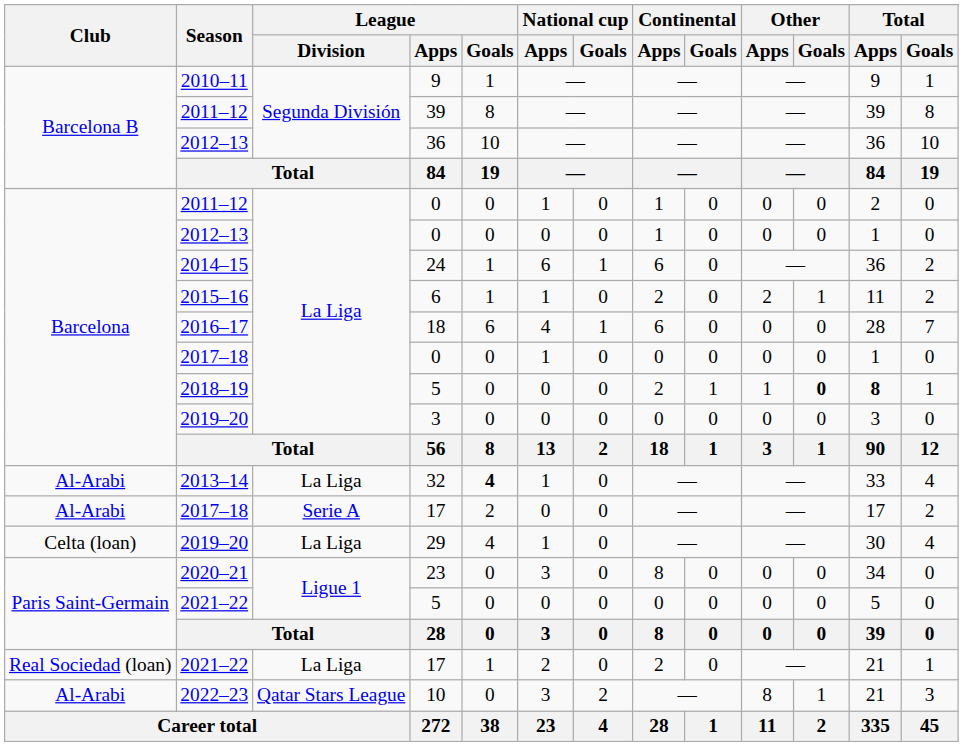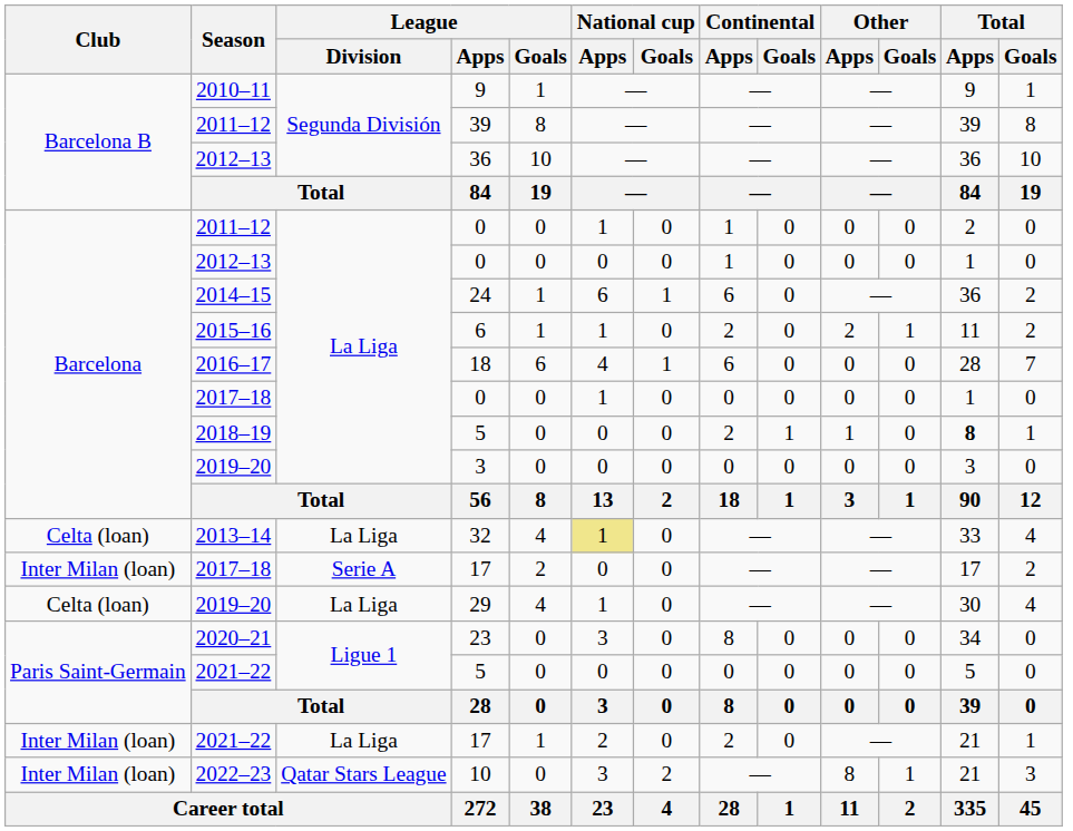 <table class="wikitable" style="text-align:center">
 <tr>
 <th rowspan="2">Club</th>
 <th rowspan="2">Season</th>
 <th colspan="3">League</th>
 <th colspan="2">National cup</th>
 <th colspan="2">Continental</th>
 <th colspan="2">Other</th>
 <th colspan="2">Total</th>
 </tr>
 <tr>
 <th>Division</th>
 <th>Apps</th>
 <th>Goals</th>
 <th>Apps</th>
 <th>Goals</th>
 <th>Apps</th>
 <th>Goals</th>
 <th>Apps</th>
 <th>Goals</th>
 <th>Apps</th>
 <th>Goals</th>
 </tr>
 <tr>
 <td rowspan="4"><a href='#'>Barcelona B</a></td>
 <td><a href='#'>2010–11</a></td>
 <td rowspan="3"><a href='#'>Segunda División</a></td>
 <td>9</td>
 <td>1</td>
 <td colspan="2">—</td>
 <td colspan="2">—</td>
 <td colspan="2">—</td>
 <td>9</td>
 <td>1</td>
 </tr>
 <tr>
 <td><a href='#'>2011–12</a></td>
 <td>39</td>
 <td>8</td>
 <td colspan="2">—</td>
 <td colspan="2">—</td>
 <td colspan="2">—</td>
 <td>39</td>
 <td>8</td>
 </tr>
 <tr>
 <td><a href='#'>2012–13</a></td>
 <td>36</td>
 <td>10</td>
 <td colspan="2">—</td>
 <td colspan="2">—</td>
 <td colspan="2">—</td>
 <td>36</td>
 <td>10</td>
 </tr>
 <tr>
 <th colspan="2">Total</th>
 <th>84</th>
 <th>19</th>
 <th colspan="2">—</th>
 <th colspan="2">—</th>
 <th colspan="2">—</th>
 <th>84</th>
 <th>19</th>
 </tr>
 <tr>
 <td rowspan="9"><a href='#'>Barcelona</a></td>
 <td><a href='#'>2011–12</a></td>
 <td rowspan="8"><a href='#'>La Liga</a></td>
 <td>0</td>
 <td>0</td>
 <td>1</td>
 <td>0</td>
 <td>1</td>
 <td>0</td>
 <td>0</td>
 <td>0</td>
 <td>2</td>
 <td>0</td>
 </tr>
 <tr>
 <td><a href='#'>2012–13</a></td>
 <td>0</td>
 <td>0</td>
 <td>0</td>
 <td>0</td>
 <td>1</td>
 <td>0</td>
 <td>0</td>
 <td>0</td>
 <td>1</td>
 <td>0</td>
 </tr>
 <tr>
 <td><a href='#'>2014–15</a></td>
 <td>24</td>
 <td>1</td>
 <td>6</td>
 <td>1</td>
 <td>6</td>
 <td>0</td>
 <td colspan="2">—</td>
 <td>36</td>
 <td>2</td>
 </tr>
 <tr>
 <td><a href='#'>2015–16</a></td>
 <td>6</td>
 <td>1</td>
 <td>1</td>
 <td>0</td>
 <td>2</td>
 <td>0</td>
 <td>2</td>
 <td>1</td>
 <td>11</td>
 <td>2</td>
 </tr>
 <tr>
 <td><a href='#'>2016–17</a></td>
 <td>18</td>
 <td>6</td>
 <td>4</td>
 <td>1</td>
 <td>6</td>
 <td>0</td>
 <td 0>0</td>
 <td>0</td>
 <td>28</td>
 <td>7</td>
 </tr>
 <tr>
 <td><a href='#'>2017–18</a></td>
 <td>0</td>
 <td>0</td>
 <td>1</td>
 <td>0</td>
 <td>0</td>
 <td>0</td>
 <td 0>0</td>
 <td>0</td>
 <td>1</td>
 <td>0</td>
 </tr>
 <tr>
 <td><a href='#'>2018–19</a></td>
 <td>5</td>
 <td>0</td>
 <td>0</td>
 <td>0</td>
 <td>2</td>
 <td>1</td>
 <td>1</td>
-<td><strong>0</strong></td>
+<td>0</td>
 <td><strong>8</strong></td>
 <td>1</td>
 </tr>
 <tr>
 <td><a href='#'>2019–20</a></td>
 <td>3</td>
 <td>0</td>
 <td>0</td>
 <td>0</td>
 <td>0</td>
 <td>0</td>
 <td>0</td>
 <td>0</td>
 <td>3</td>
 <td>0</td>
 </tr>
 <tr>
 <th colspan="2">Total</th>
 <th>56</th>
 <th>8</th>
 <th>13</th>
 <th>2</th>
 <th>18</th>
 <th>1</th>
 <th>3</th>
 <th>1</th>
 <th>90</th>
 <th>12</th>
 </tr>
 <tr>
-<td><a href='#'>Al-Arabi</a></td>
+<td><a href='#'>Celta</a> (loan)</td>
 <td !colspan="2"><a href='#'>2013–14</a></td>
 <td>La Liga</td>
 <td>32</td>
-<td><strong>4</strong></td>
-<td>1</td>
+<td>4</td>
+<td style="background: khaki;">1</td>
 <td>0</td>
 <td colspan="2">—</td>
 <td colspan="2">—</td>
 <td>33</td>
 <td>4</td>
 </tr>
 <tr>
-<td><a href='#'>Al-Arabi</a></td>
+<td><a href='#'>Inter Milan</a> (loan)</td>
 <td !colspan="2"><a href='#'>2017–18</a></td>
 <td><a href='#'>Serie A</a></td>
 <td>17</td>
 <td>2</td>
 <td>0</td>
 <td>0</td>
 <td colspan="2">—</td>
 <td colspan="2">—</td>
 <td>17</td>
 <td>2</td>
 </tr>
 <tr>
 <td>Celta (loan)</td>
 <td !colspan="2"><a href='#'>2019–20</a></td>
 <td>La Liga</td>
 <td>29</td>
 <td>4</td>
 <td>1</td>
 <td>0</td>
 <td colspan="2">—</td>
 <td colspan="2">—</td>
 <td>30</td>
 <td>4</td>
 </tr>
 <tr>
 <td rowspan="3"><a href='#'>Paris Saint-Germain</a></td>
 <td><a href='#'>2020–21</a></td>
 <td rowspan="2"><a href='#'>Ligue 1</a></td>
 <td>23</td>
 <td>0</td>
 <td>3</td>
 <td>0</td>
 <td>8</td>
 <td>0</td>
 <td>0</td>
 <td>0</td>
 <td>34</td>
 <td>0</td>
 </tr>
 <tr>
 <td><a href='#'>2021–22</a></td>
 <td>5</td>
 <td>0</td>
 <td>0</td>
 <td>0</td>
 <td>0</td>
 <td>0</td>
 <td>0</td>
 <td>0</td>
 <td>5</td>
 <td>0</td>
 </tr>
 <tr>
 <th colspan="2">Total</th>
 <th>28</th>
 <th>0</th>
 <th>3</th>
 <th>0</th>
 <th>8</th>
 <th>0</th>
 <th>0</th>
 <th>0</th>
 <th>39</th>
 <th>0</th>
 </tr>
 <tr>
-<td><a href='#'>Real Sociedad</a> (loan)</td>
+<td><a href='#'>Inter Milan</a> (loan)</td>
 <td !colspan="2"><a href='#'>2021–22</a></td>
 <td>La Liga</td>
 <td>17</td>
 <td>1</td>
 <td>2</td>
 <td>0</td>
 <td>2</td>
 <td>0</td>
 <td colspan="2">—</td>
 <td>21</td>
 <td>1</td>
 </tr>
 <tr>
-<td><a href='#'>Al-Arabi</a></td>
+<td><a href='#'>Inter Milan</a> (loan)</td>
 <td><a href='#'>2022–23</a></td>
 <td><a href='#'>Qatar Stars League</a></td>
 <td>10</td>
 <td>0</td>
 <td>3</td>
 <td>2</td>
 <td colspan="2">—</td>
 <td>8</td>
 <td>1</td>
 <td>21</td>
 <td>3</td>
 </tr>
 <tr>
 <th colspan="3">Career total</th>
 <th>272</th>
 <th>38</th>
 <th>23</th>
 <th>4</th>
 <th>28</th>
 <th>1</th>
 <th>11</th>
 <th>2</th>
 <th>335</th>
 <th>45</th>
 </tr>
 </table>
